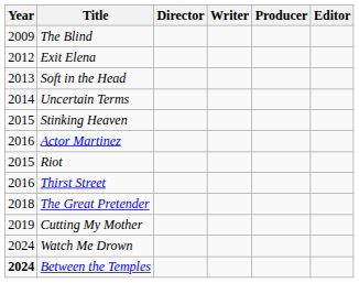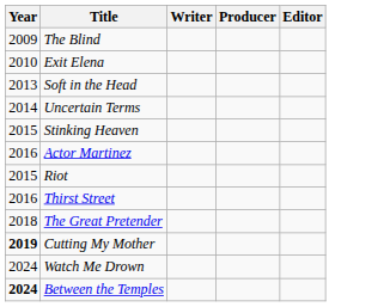 <table class="wikitable">
 <tr>
 <th>Year</th>
 <th>Title</th>
-<th>Director</th>
 <th>Writer</th>
 <th>Producer</th>
 <th>Editor</th>
 </tr>
 <tr>
 <td>2009</td>
 <td><em>The Blind</em></td>
 <td></td>
 <td></td>
 <td></td>
-<td></td>
 </tr>
 <tr>
-<td>2012</td>
+<td>2010</td>
 <td><em>Exit Elena</em></td>
-<td></td>
 <td></td>
 <td></td>
 <td></td>
 </tr>
 <tr>
 <td>2013</td>
 <td><em>Soft in the Head</em></td>
 <td></td>
 <td></td>
 <td></td>
-<td></td>
 </tr>
 <tr>
 <td>2014</td>
 <td><em>Uncertain Terms</em></td>
-<td></td>
 <td></td>
 <td></td>
 <td></td>
 </tr>
 <tr>
 <td>2015</td>
 <td><em>Stinking Heaven</em></td>
 <td></td>
 <td></td>
 <td></td>
-<td></td>
 </tr>
 <tr>
 <td>2016</td>
 <td><em><a href='#'>Actor Martinez</a></em></td>
-<td></td>
 <td></td>
 <td></td>
 <td></td>
 </tr>
 <tr>
 <td>2015</td>
 <td><em>Riot</em></td>
 <td></td>
 <td></td>
 <td></td>
-<td></td>
 </tr>
 <tr>
 <td>2016</td>
 <td><em><a href='#'>Thirst Street</a></em></td>
-<td></td>
 <td></td>
 <td></td>
 <td></td>
 </tr>
 <tr>
 <td>2018</td>
 <td><em><a href='#'>The Great Pretender</a></em></td>
 <td></td>
 <td></td>
 <td></td>
-<td></td>
 </tr>
 <tr>
-<td>2019</td>
+<td><strong>2019</strong></td>
 <td><em>Cutting My Mother</em></td>
-<td></td>
 <td></td>
 <td></td>
 <td></td>
 </tr>
 <tr>
 <td>2024</td>
 <td><em>Watch Me Drown</em></td>
 <td></td>
 <td></td>
 <td></td>
-<td></td>
 </tr>
 <tr>
 <td><strong>2024</strong></td>
 <td><em><a href='#'>Between the Temples</a></em></td>
 <td></td>
 <td></td>
 <td></td>
-<td></td>
 </tr>
 </table>
